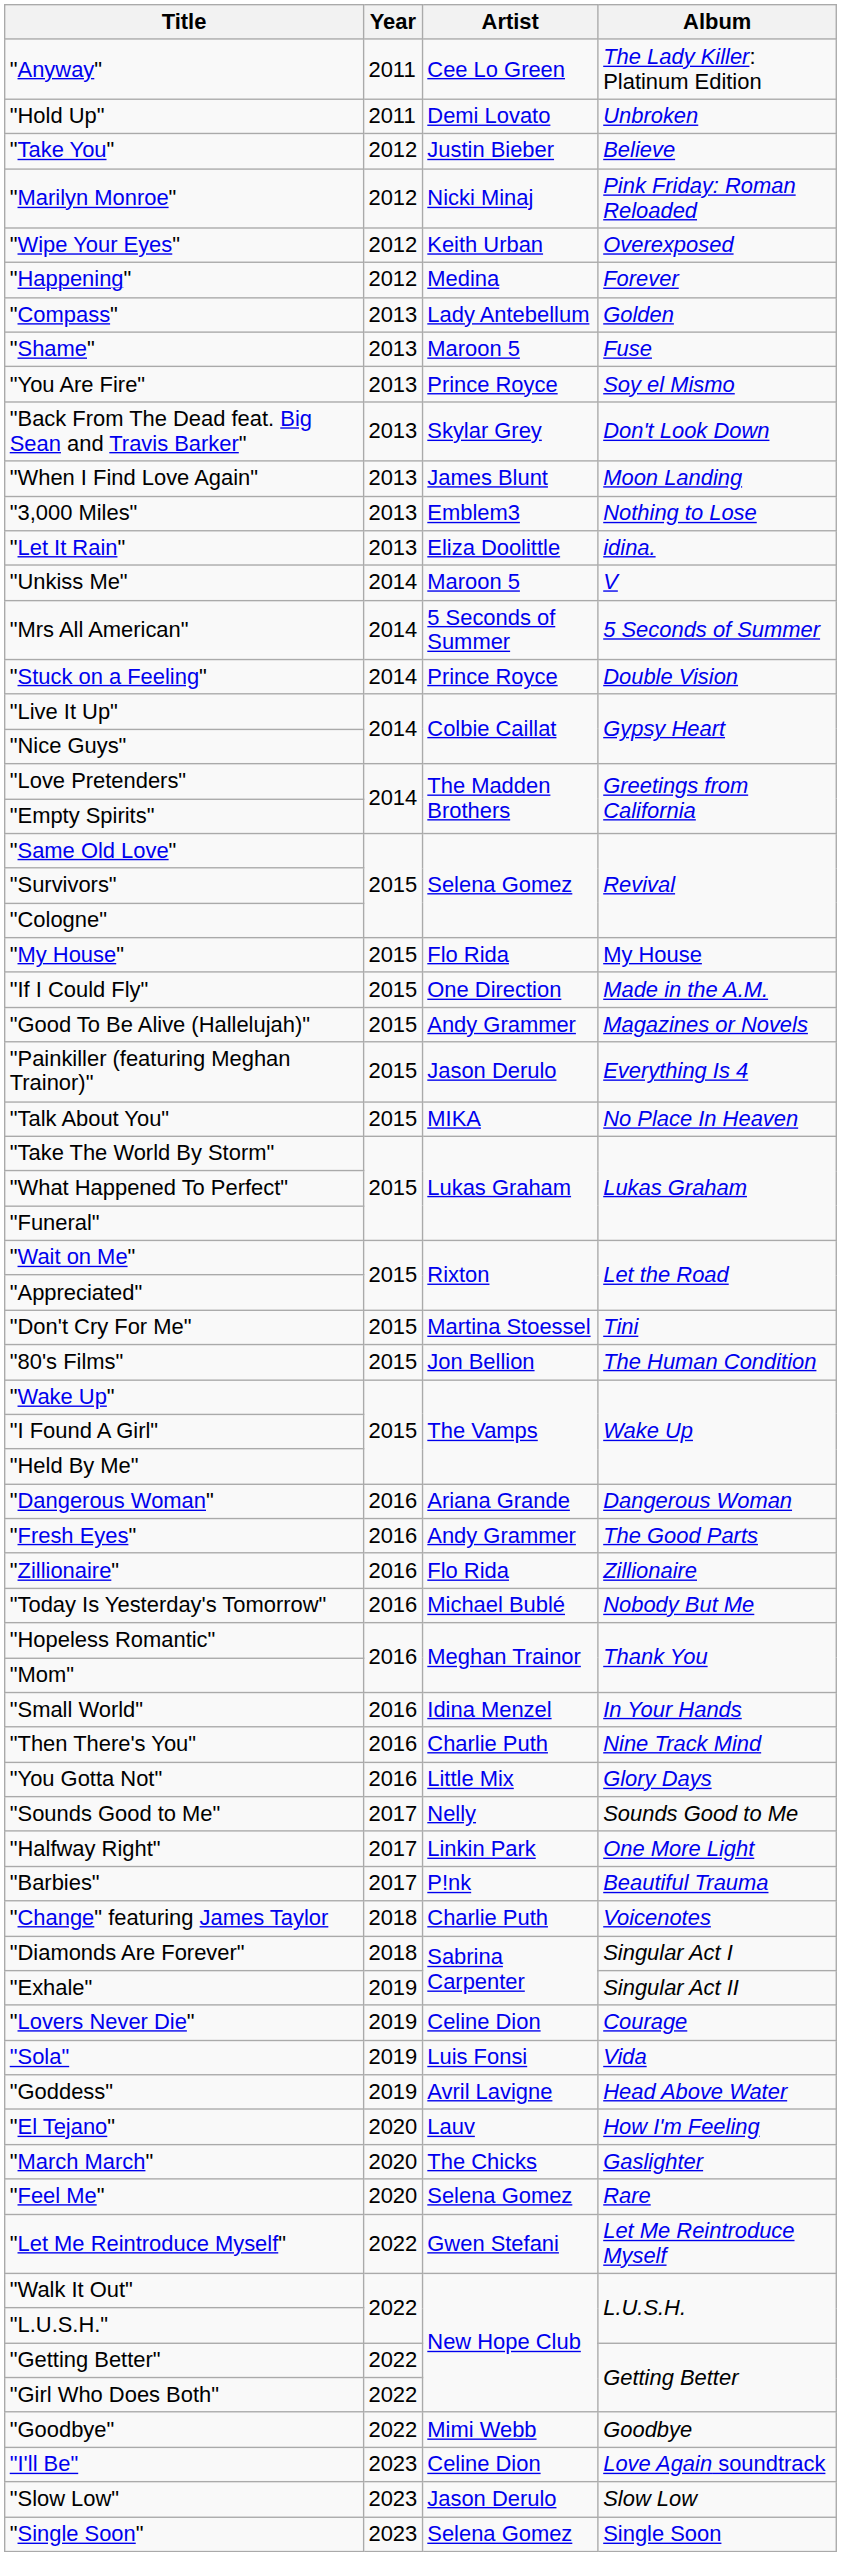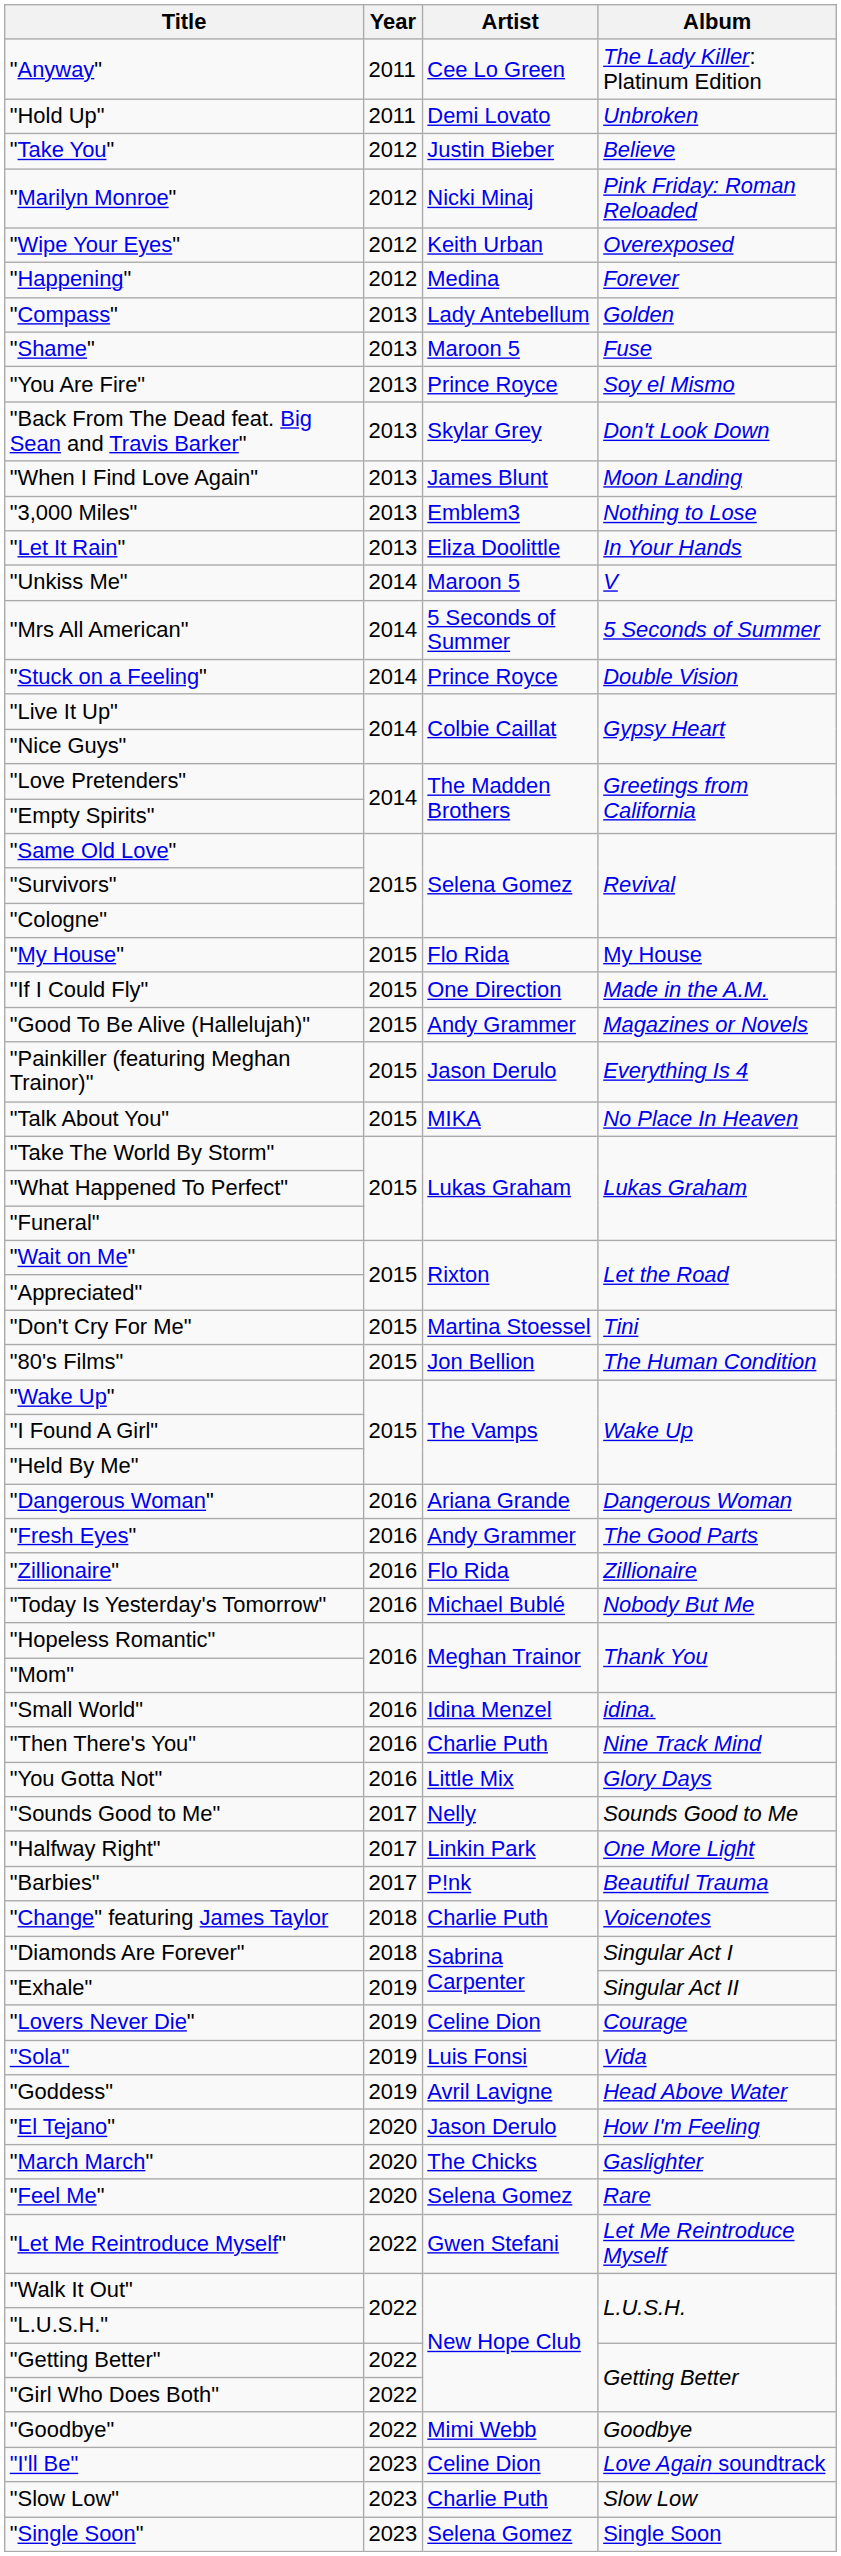 <table class="wikitable sortable">
 <tr>
 <th>Title</th>
 <th>Year</th>
 <th>Artist</th>
 <th>Album</th>
 </tr>
 <tr>
 <td>"<a href='#'>Anyway</a>"</td>
 <td>2011</td>
 <td><a href='#'>Cee Lo Green</a></td>
 <td><em><a href='#'>The Lady Killer</a></em>: Platinum Edition</td>
 </tr>
 <tr>
 <td>"Hold Up"</td>
 <td>2011</td>
 <td><a href='#'>Demi Lovato</a></td>
 <td><em><a href='#'>Unbroken</a></em></td>
 </tr>
 <tr>
 <td>"<a href='#'>Take You</a>"</td>
 <td>2012</td>
 <td><a href='#'>Justin Bieber</a></td>
 <td><em><a href='#'>Believe</a></em></td>
 </tr>
 <tr>
 <td>"<a href='#'>Marilyn Monroe</a>"</td>
 <td>2012</td>
 <td><a href='#'>Nicki Minaj</a></td>
 <td><em><a href='#'>Pink Friday: Roman Reloaded</a></em></td>
 </tr>
 <tr>
 <td>"<a href='#'>Wipe Your Eyes</a>"</td>
 <td>2012</td>
 <td><a href='#'>Keith Urban</a></td>
 <td><em><a href='#'>Overexposed</a></em></td>
 </tr>
 <tr>
 <td>"<a href='#'>Happening</a>"</td>
 <td>2012</td>
 <td><a href='#'>Medina</a></td>
 <td><em><a href='#'>Forever</a></em></td>
 </tr>
 <tr>
 <td>"<a href='#'>Compass</a>"</td>
 <td>2013</td>
 <td><a href='#'>Lady Antebellum</a></td>
 <td><em><a href='#'>Golden</a></em></td>
 </tr>
 <tr>
 <td>"<a href='#'>Shame</a>"</td>
 <td>2013</td>
 <td><a href='#'>Maroon 5</a></td>
 <td><em><a href='#'>Fuse</a></em></td>
 </tr>
 <tr>
 <td>"You Are Fire"</td>
 <td>2013</td>
 <td><a href='#'>Prince Royce</a></td>
 <td><em><a href='#'>Soy el Mismo</a></em></td>
 </tr>
 <tr>
 <td>"Back From The Dead feat. <a href='#'>Big Sean</a> and <a href='#'>Travis Barker</a>"</td>
 <td>2013</td>
 <td><a href='#'>Skylar Grey</a></td>
 <td><em><a href='#'>Don't Look Down</a></em></td>
 </tr>
 <tr>
 <td>"When I Find Love Again"</td>
 <td>2013</td>
 <td><a href='#'>James Blunt</a></td>
 <td><em><a href='#'>Moon Landing</a></em></td>
 </tr>
 <tr>
 <td>"3,000 Miles"</td>
 <td>2013</td>
 <td><a href='#'>Emblem3</a></td>
 <td><em><a href='#'>Nothing to Lose</a></em></td>
 </tr>
 <tr>
 <td>"<a href='#'>Let It Rain</a>"</td>
 <td>2013</td>
 <td><a href='#'>Eliza Doolittle</a></td>
-<td><em><a href='#'>idina.</a></em></td>
+<td><em><a href='#'>In Your Hands</a></em></td>
 </tr>
 <tr>
 <td>"Unkiss Me"</td>
 <td>2014</td>
 <td><a href='#'>Maroon 5</a></td>
 <td><em><a href='#'>V</a></em></td>
 </tr>
 <tr>
 <td>"Mrs All American"</td>
 <td>2014</td>
 <td><a href='#'>5 Seconds of Summer</a></td>
 <td><em><a href='#'>5 Seconds of Summer</a></em></td>
 </tr>
 <tr>
 <td>"<a href='#'>Stuck on a Feeling</a>"</td>
 <td>2014</td>
 <td><a href='#'>Prince Royce</a></td>
 <td><em><a href='#'>Double Vision</a></em></td>
 </tr>
 <tr>
 <td>"Live It Up"</td>
 <td rowspan="2">2014</td>
 <td rowspan="2"><a href='#'>Colbie Caillat</a></td>
 <td rowspan="2"><em><a href='#'>Gypsy Heart</a></em></td>
 </tr>
 <tr>
 <td>"Nice Guys"</td>
 </tr>
 <tr>
 <td>"Love Pretenders"</td>
 <td rowspan="2">2014</td>
 <td rowspan="2"><a href='#'>The Madden Brothers</a></td>
 <td rowspan="2"><em><a href='#'>Greetings from California</a></em></td>
 </tr>
 <tr>
 <td>"Empty Spirits"</td>
 </tr>
 <tr>
 <td>"<a href='#'>Same Old Love</a>"</td>
 <td rowspan="3">2015</td>
 <td rowspan="3"><a href='#'>Selena Gomez</a></td>
 <td rowspan="3"><em><a href='#'>Revival</a></em></td>
 </tr>
 <tr>
 <td>"Survivors"</td>
 </tr>
 <tr>
 <td>"Cologne"</td>
 </tr>
 <tr>
 <td>"<a href='#'>My House</a>"</td>
 <td>2015</td>
 <td><a href='#'>Flo Rida</a></td>
 <td><a href='#'>My House</a></td>
 </tr>
 <tr>
 <td>"If I Could Fly"</td>
 <td>2015</td>
 <td><a href='#'>One Direction</a></td>
 <td><em><a href='#'>Made in the A.M.</a></em></td>
 </tr>
 <tr>
 <td>"Good To Be Alive (Hallelujah)"</td>
 <td>2015</td>
 <td><a href='#'>Andy Grammer</a></td>
 <td><em><a href='#'>Magazines or Novels</a></em></td>
 </tr>
 <tr>
 <td>"Painkiller (featuring Meghan Trainor)"</td>
 <td>2015</td>
 <td><a href='#'>Jason Derulo</a></td>
 <td><em><a href='#'>Everything Is 4</a></em></td>
 </tr>
 <tr>
 <td>"Talk About You"</td>
 <td>2015</td>
 <td><a href='#'>MIKA</a></td>
 <td><em><a href='#'>No Place In Heaven</a></em></td>
 </tr>
 <tr>
 <td>"Take The World By Storm"</td>
 <td rowspan="3">2015</td>
 <td rowspan="3"><a href='#'>Lukas Graham</a></td>
 <td rowspan="3"><em><a href='#'>Lukas Graham</a></em></td>
 </tr>
 <tr>
 <td>"What Happened To Perfect"</td>
 </tr>
 <tr>
 <td>"Funeral"</td>
 </tr>
 <tr>
 <td>"<a href='#'>Wait on Me</a>"</td>
 <td rowspan="2">2015</td>
 <td rowspan="2"><a href='#'>Rixton</a></td>
 <td rowspan="2"><em><a href='#'>Let the Road</a></em></td>
 </tr>
 <tr>
 <td>"Appreciated"</td>
 </tr>
 <tr>
 <td>"Don't Cry For Me"</td>
 <td>2015</td>
 <td><a href='#'>Martina Stoessel</a></td>
 <td><em><a href='#'>Tini</a></em></td>
 </tr>
 <tr>
 <td>"80's Films"</td>
 <td>2015</td>
 <td><a href='#'>Jon Bellion</a></td>
 <td><em><a href='#'>The Human Condition</a></em></td>
 </tr>
 <tr>
 <td>"<a href='#'>Wake Up</a>"</td>
 <td rowspan="3">2015</td>
 <td rowspan="3"><a href='#'>The Vamps</a></td>
 <td rowspan="3"><em><a href='#'>Wake Up</a></em></td>
 </tr>
 <tr>
 <td>"I Found A Girl"</td>
 </tr>
 <tr>
 <td>"Held By Me"</td>
 </tr>
 <tr>
 <td>"<a href='#'>Dangerous Woman</a>"</td>
 <td>2016</td>
 <td><a href='#'>Ariana Grande</a></td>
 <td><em><a href='#'>Dangerous Woman</a></em></td>
 </tr>
 <tr>
 <td>"<a href='#'>Fresh Eyes</a>"</td>
 <td>2016</td>
 <td><a href='#'>Andy Grammer</a></td>
 <td><em><a href='#'>The Good Parts</a></em></td>
 </tr>
 <tr>
 <td>"<a href='#'>Zillionaire</a>"</td>
 <td>2016</td>
 <td><a href='#'>Flo Rida</a></td>
 <td><em><a href='#'>Zillionaire</a></em></td>
 </tr>
 <tr>
 <td>"Today Is Yesterday's Tomorrow"</td>
 <td>2016</td>
 <td><a href='#'>Michael Bublé</a></td>
 <td><em><a href='#'>Nobody But Me</a></em></td>
 </tr>
 <tr>
 <td>"Hopeless Romantic"</td>
 <td rowspan="2">2016</td>
 <td rowspan="2"><a href='#'>Meghan Trainor</a></td>
 <td rowspan="2"><em><a href='#'>Thank You</a></em></td>
 </tr>
 <tr>
 <td>"Mom"</td>
 </tr>
 <tr>
 <td>"Small World"</td>
 <td>2016</td>
 <td><a href='#'>Idina Menzel</a></td>
-<td><em><a href='#'>In Your Hands</a></em></td>
+<td><em><a href='#'>idina.</a></em></td>
 </tr>
 <tr>
 <td>"Then There's You"</td>
 <td>2016</td>
 <td><a href='#'>Charlie Puth</a></td>
 <td><em><a href='#'>Nine Track Mind</a></em></td>
 </tr>
 <tr>
 <td>"You Gotta Not"</td>
 <td>2016</td>
 <td><a href='#'>Little Mix</a></td>
 <td><em><a href='#'>Glory Days</a></em></td>
 </tr>
 <tr>
 <td>"Sounds Good to Me"</td>
 <td>2017</td>
 <td><a href='#'>Nelly</a></td>
 <td><em>Sounds Good to Me</em></td>
 </tr>
 <tr>
 <td>"Halfway Right"</td>
 <td>2017</td>
 <td><a href='#'>Linkin Park</a></td>
 <td><em><a href='#'>One More Light</a></em></td>
 </tr>
 <tr>
 <td>"Barbies"</td>
 <td>2017</td>
 <td><a href='#'>P!nk</a></td>
 <td><em><a href='#'>Beautiful Trauma</a></em></td>
 </tr>
 <tr>
 <td>"<a href='#'>Change</a>" featuring <a href='#'>James Taylor</a></td>
 <td>2018</td>
 <td><a href='#'>Charlie Puth</a></td>
 <td><em><a href='#'>Voicenotes</a></em></td>
 </tr>
 <tr>
 <td>"Diamonds Are Forever"</td>
 <td>2018</td>
 <td rowspan="2"><a href='#'>Sabrina Carpenter</a></td>
 <td><em>Singular Act I</em></td>
 </tr>
 <tr>
 <td>"Exhale"</td>
 <td>2019</td>
 <td><em>Singular Act II</em></td>
 </tr>
 <tr>
 <td>"<a href='#'>Lovers Never Die</a>"</td>
 <td>2019</td>
 <td><a href='#'>Celine Dion</a></td>
 <td><em><a href='#'>Courage</a></em></td>
 </tr>
 <tr>
 <td><a href='#'>"Sola"</a></td>
 <td>2019</td>
 <td><a href='#'>Luis Fonsi</a></td>
 <td><em><a href='#'>Vida</a></em></td>
 </tr>
 <tr>
 <td>"Goddess"</td>
 <td>2019</td>
 <td><a href='#'>Avril Lavigne</a></td>
 <td><em><a href='#'>Head Above Water</a></em></td>
 </tr>
 <tr>
 <td>"<a href='#'>El Tejano</a>"</td>
 <td>2020</td>
-<td><a href='#'>Lauv</a></td>
+<td><a href='#'>Jason Derulo</a></td>
 <td><em><a href='#'>How I'm Feeling</a></em></td>
 </tr>
 <tr>
 <td>"<a href='#'>March March</a>"</td>
 <td>2020</td>
 <td><a href='#'>The Chicks</a></td>
 <td><em><a href='#'>Gaslighter</a></em></td>
 </tr>
 <tr>
 <td>"<a href='#'>Feel Me</a>"</td>
 <td>2020</td>
 <td><a href='#'>Selena Gomez</a></td>
 <td><em><a href='#'>Rare</a></em></td>
 </tr>
 <tr>
 <td>"<a href='#'>Let Me Reintroduce Myself</a>"</td>
 <td>2022</td>
 <td><a href='#'>Gwen Stefani</a></td>
 <td><em><a href='#'>Let Me Reintroduce Myself</a></em></td>
 </tr>
 <tr>
 <td>"Walk It Out"</td>
 <td rowspan="2">2022</td>
 <td rowspan="4"><a href='#'>New Hope Club</a></td>
 <td rowspan="2"><em>L.U.S.H.</em></td>
 </tr>
 <tr>
 <td>"L.U.S.H."</td>
 </tr>
 <tr>
 <td>"Getting Better"</td>
 <td>2022</td>
 <td rowspan="2"><em>Getting Better</em></td>
 </tr>
 <tr>
 <td>"Girl Who Does Both"</td>
 <td>2022</td>
 </tr>
 <tr>
 <td>"Goodbye"</td>
 <td>2022</td>
 <td><a href='#'>Mimi Webb</a></td>
 <td><em>Goodbye</em></td>
 </tr>
 <tr>
 <td><a href='#'>"I'll Be"</a></td>
 <td>2023</td>
 <td><a href='#'>Celine Dion</a></td>
 <td><a href='#'><em>Love Again</em> soundtrack</a></td>
 </tr>
 <tr>
 <td>"Slow Low"</td>
 <td>2023</td>
-<td><a href='#'>Jason Derulo</a></td>
+<td><a href='#'>Charlie Puth</a></td>
 <td><em>Slow Low</em></td>
 </tr>
 <tr>
 <td>"<a href='#'>Single Soon</a>"</td>
 <td>2023</td>
 <td><a href='#'>Selena Gomez</a></td>
 <td><a href='#'>Single Soon</a></td>
 </tr>
 </table>
